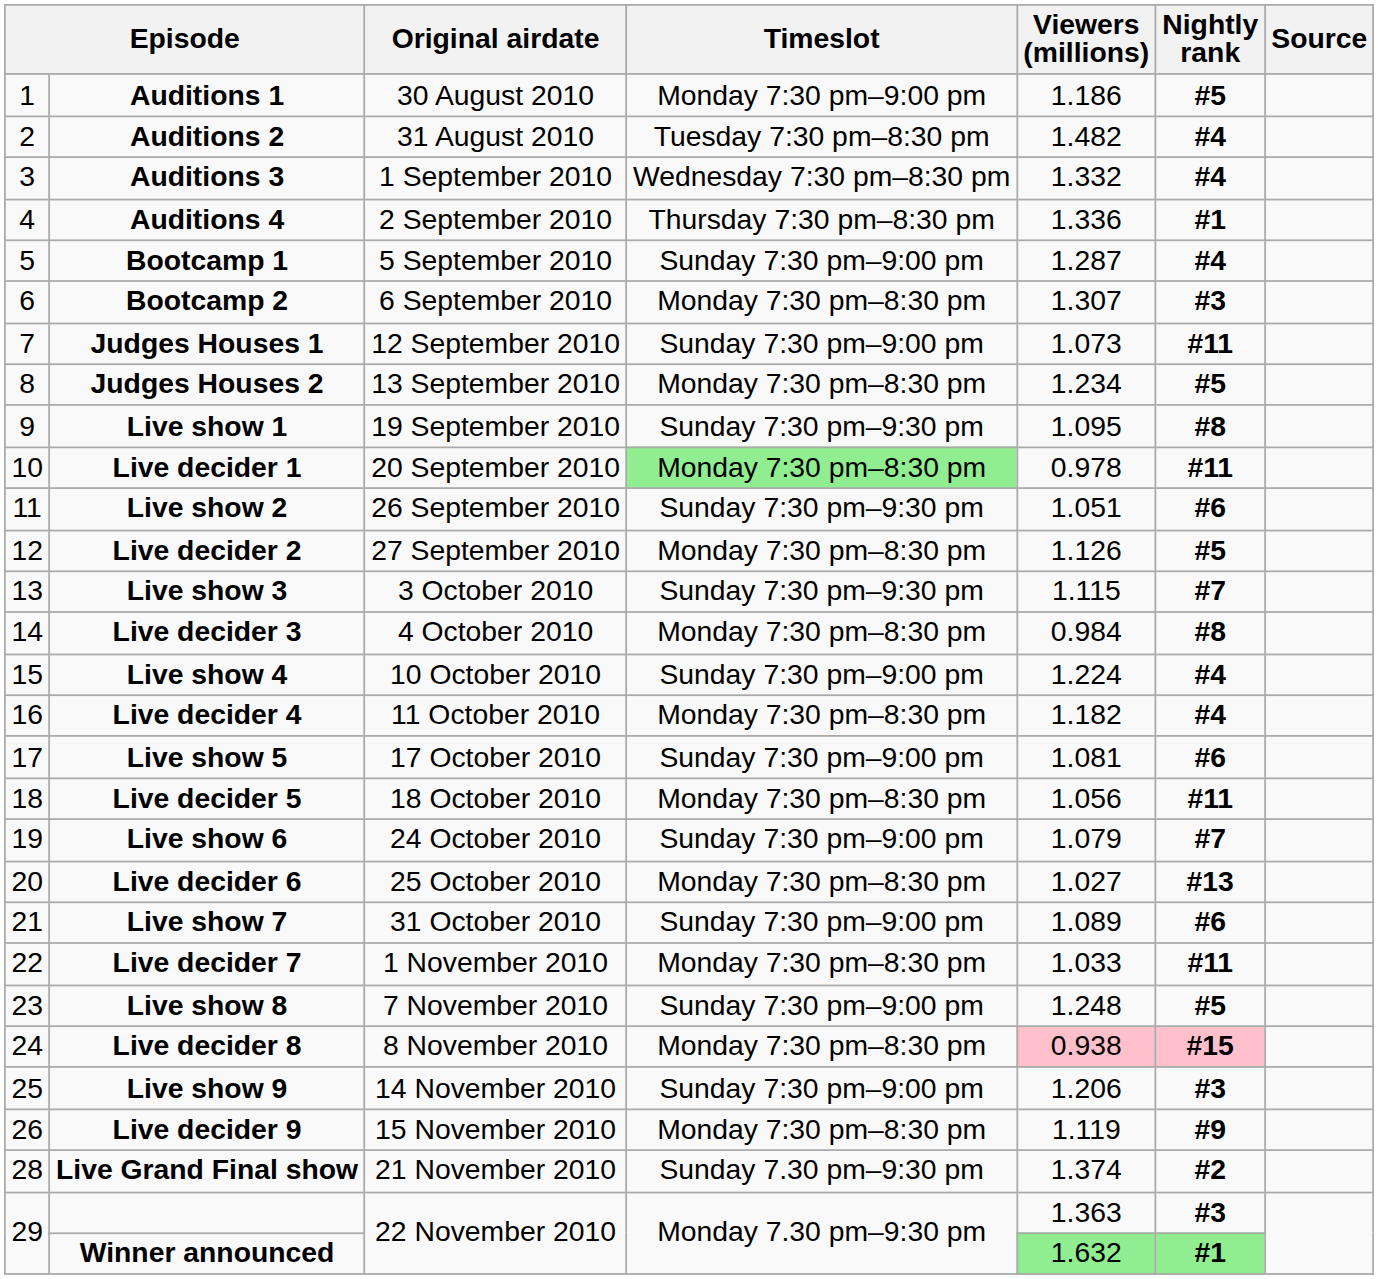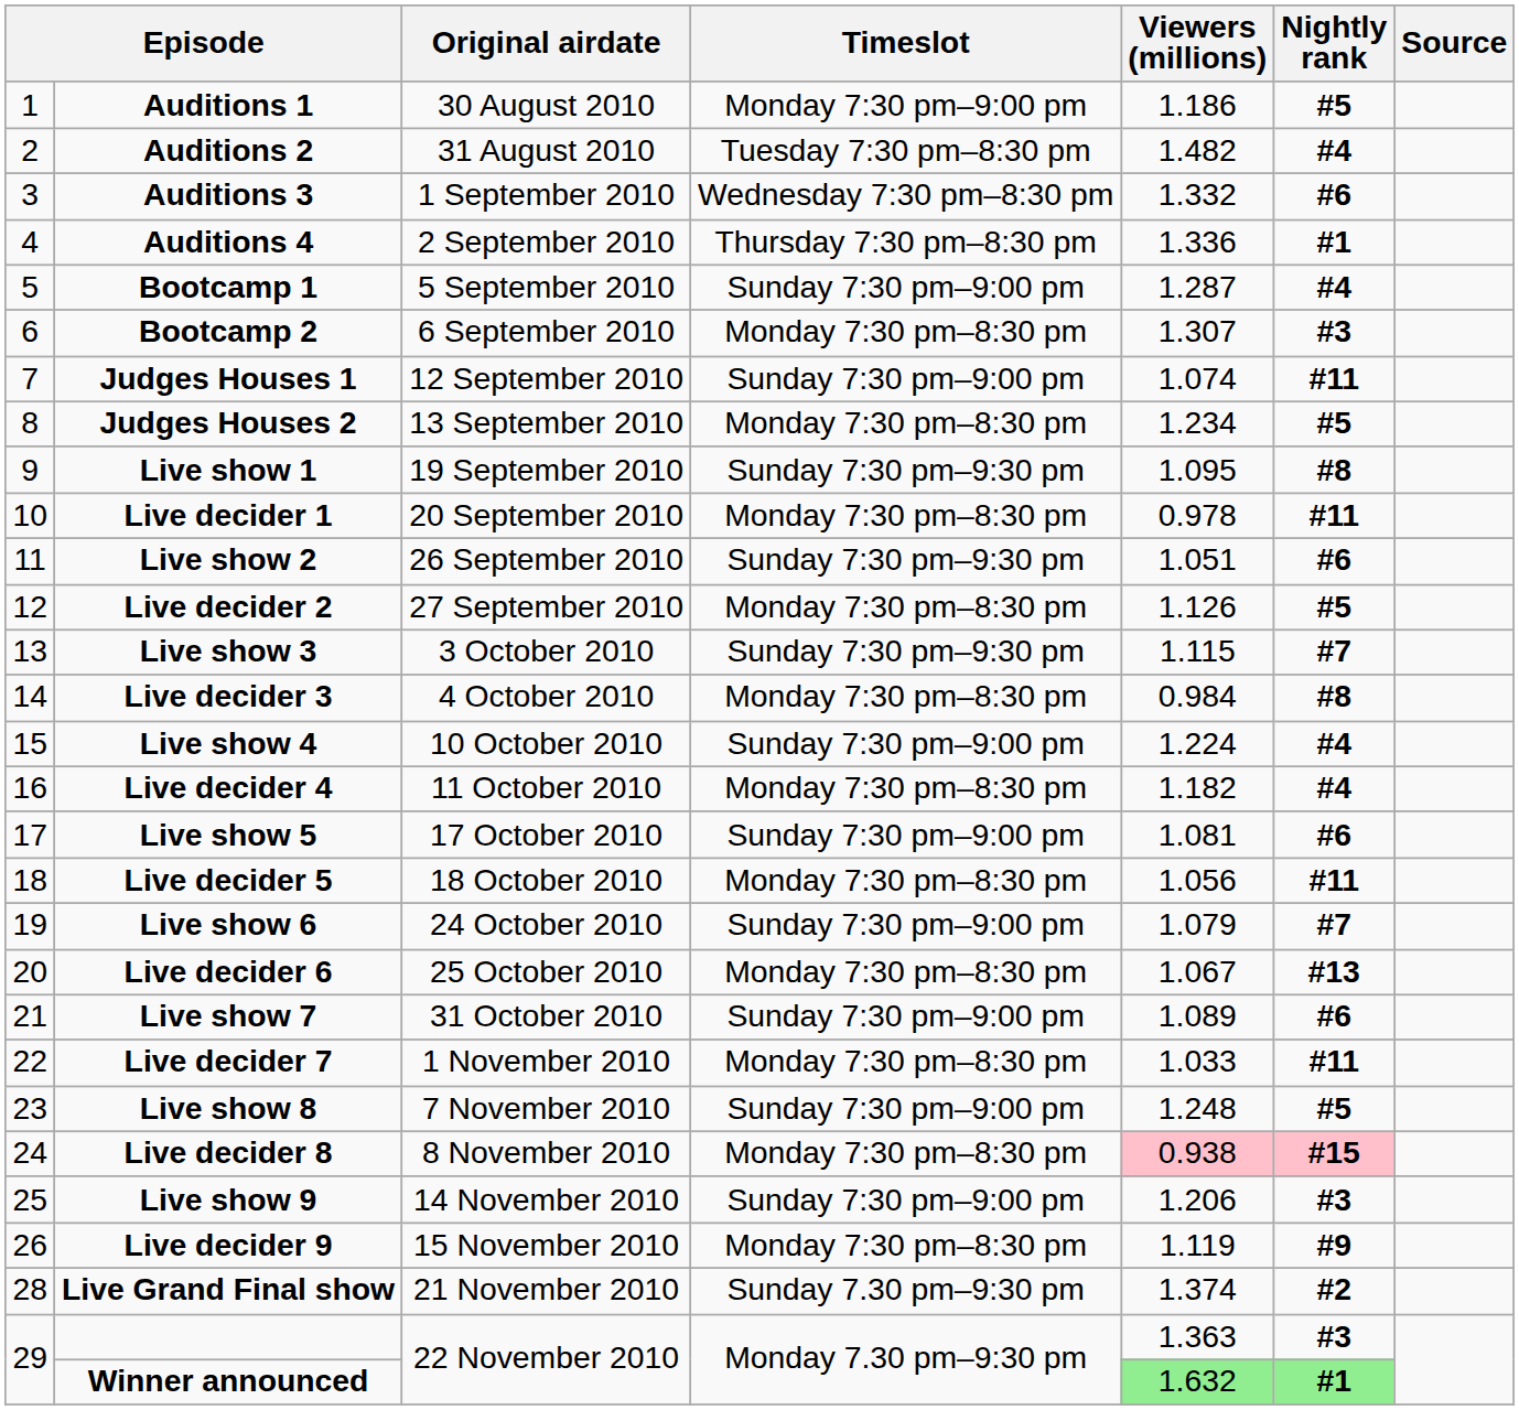 <table class="wikitable plainrowheaders" style="text-align:center; line-height:16px;">
 <tr>
 <th scope="col" colspan="2" bgcolor="lightgrey">Episode</th>
 <th scope="col" bgcolor="lightgrey">Original airdate</th>
 <th scope="col" bgcolor="lightgrey">Timeslot</th>
 <th scope="col" bgcolor="lightgrey">Viewers<br>(millions)</th>
 <th scope="col" bgcolor="lightgrey">Nightly<br>rank</th>
 <th scope="col" bgcolor="lightgrey">Source</th>
 </tr>
 <tr>
 <td>1</td>
 <td><strong>Auditions 1</strong></td>
 <td>30 August 2010</td>
 <td>Monday 7:30 pm–9:00 pm</td>
 <td>1.186</td>
 <td><strong>#5</strong></td>
 <td></td>
 </tr>
 <tr>
 <td>2</td>
 <td><strong>Auditions 2</strong></td>
 <td>31 August 2010</td>
 <td>Tuesday 7:30 pm–8:30 pm</td>
 <td>1.482</td>
 <td><strong>#4</strong></td>
 <td></td>
 </tr>
 <tr>
 <td>3</td>
 <td><strong>Auditions 3</strong></td>
 <td>1 September 2010</td>
 <td>Wednesday 7:30 pm–8:30 pm</td>
 <td>1.332</td>
-<td><strong>#4</strong></td>
+<td><strong>#6</strong></td>
 <td></td>
 </tr>
 <tr>
 <td>4</td>
 <td><strong>Auditions 4</strong></td>
 <td>2 September 2010</td>
 <td>Thursday 7:30 pm–8:30 pm</td>
 <td>1.336</td>
 <td><strong>#1</strong></td>
 <td></td>
 </tr>
 <tr>
 <td>5</td>
 <td><strong>Bootcamp 1</strong></td>
 <td>5 September 2010</td>
 <td>Sunday 7:30 pm–9:00 pm</td>
 <td>1.287</td>
 <td><strong>#4</strong></td>
 <td></td>
 </tr>
 <tr>
 <td>6</td>
 <td><strong>Bootcamp 2</strong></td>
 <td>6 September 2010</td>
 <td>Monday 7:30 pm–8:30 pm</td>
 <td>1.307</td>
 <td><strong>#3</strong></td>
 <td></td>
 </tr>
 <tr>
 <td>7</td>
 <td><strong>Judges Houses 1</strong></td>
 <td>12 September 2010</td>
 <td>Sunday 7:30 pm–9:00 pm</td>
-<td>1.073</td>
+<td>1.074</td>
 <td><strong>#11</strong></td>
 <td></td>
 </tr>
 <tr>
 <td>8</td>
 <td><strong>Judges Houses 2</strong></td>
 <td>13 September 2010</td>
 <td>Monday 7:30 pm–8:30 pm</td>
 <td>1.234</td>
 <td><strong>#5</strong></td>
 <td></td>
 </tr>
 <tr>
 <td>9</td>
 <td><strong>Live show 1</strong></td>
 <td>19 September 2010</td>
 <td>Sunday 7:30 pm–9:30 pm</td>
 <td>1.095</td>
 <td><strong>#8</strong></td>
 <td></td>
 </tr>
 <tr>
 <td>10</td>
 <td><strong>Live decider 1</strong></td>
 <td>20 September 2010</td>
-<td style="background: lightgreen;">Monday 7:30 pm–8:30 pm</td>
+<td>Monday 7:30 pm–8:30 pm</td>
 <td>0.978</td>
 <td><strong>#11</strong></td>
 <td></td>
 </tr>
 <tr>
 <td>11</td>
 <td><strong>Live show 2</strong></td>
 <td>26 September 2010</td>
 <td>Sunday 7:30 pm–9:30 pm</td>
 <td>1.051</td>
 <td><strong>#6</strong></td>
 <td></td>
 </tr>
 <tr>
 <td>12</td>
 <td><strong>Live decider 2</strong></td>
 <td>27 September 2010</td>
 <td>Monday 7:30 pm–8:30 pm</td>
 <td>1.126</td>
 <td><strong>#5</strong></td>
 <td></td>
 </tr>
 <tr>
 <td>13</td>
 <td><strong>Live show 3</strong></td>
 <td>3 October 2010</td>
 <td>Sunday 7:30 pm–9:30 pm</td>
 <td>1.115</td>
 <td><strong>#7</strong></td>
 <td></td>
 </tr>
 <tr>
 <td>14</td>
 <td><strong>Live decider 3</strong></td>
 <td>4 October 2010</td>
 <td>Monday 7:30 pm–8:30 pm</td>
 <td>0.984</td>
 <td><strong>#8</strong></td>
 <td></td>
 </tr>
 <tr>
 <td>15</td>
 <td><strong>Live show 4</strong></td>
 <td>10 October 2010</td>
 <td>Sunday 7:30 pm–9:00 pm</td>
 <td>1.224</td>
 <td><strong>#4</strong></td>
 <td></td>
 </tr>
 <tr>
 <td>16</td>
 <td><strong>Live decider 4</strong></td>
 <td>11 October 2010</td>
 <td>Monday 7:30 pm–8:30 pm</td>
 <td>1.182</td>
 <td><strong>#4</strong></td>
 <td></td>
 </tr>
 <tr>
 <td>17</td>
 <td><strong>Live show 5</strong></td>
 <td>17 October 2010</td>
 <td>Sunday 7:30 pm–9:00 pm</td>
 <td>1.081</td>
 <td><strong>#6</strong></td>
 <td></td>
 </tr>
 <tr>
 <td>18</td>
 <td><strong>Live decider 5</strong></td>
 <td>18 October 2010</td>
 <td>Monday 7:30 pm–8:30 pm</td>
 <td>1.056</td>
 <td><strong>#11</strong></td>
 <td></td>
 </tr>
 <tr>
 <td>19</td>
 <td><strong>Live show 6</strong></td>
 <td>24 October 2010</td>
 <td>Sunday 7:30 pm–9:00 pm</td>
 <td>1.079</td>
 <td><strong>#7</strong></td>
 <td></td>
 </tr>
 <tr>
 <td>20</td>
 <td><strong>Live decider 6</strong></td>
 <td>25 October 2010</td>
 <td>Monday 7:30 pm–8:30 pm</td>
-<td>1.027</td>
+<td>1.067</td>
 <td><strong>#13</strong></td>
 <td></td>
 </tr>
 <tr>
 <td>21</td>
 <td><strong>Live show 7</strong></td>
 <td>31 October 2010</td>
 <td>Sunday 7:30 pm–9:00 pm</td>
 <td>1.089</td>
 <td><strong>#6</strong></td>
 <td></td>
 </tr>
 <tr>
 <td>22</td>
 <td><strong>Live decider 7</strong></td>
 <td>1 November 2010</td>
 <td>Monday 7:30 pm–8:30 pm</td>
 <td>1.033</td>
 <td><strong>#11</strong></td>
 <td></td>
 </tr>
 <tr>
 <td>23</td>
 <td><strong>Live show 8</strong></td>
 <td>7 November 2010</td>
 <td>Sunday 7:30 pm–9:00 pm</td>
 <td>1.248</td>
 <td><strong>#5</strong></td>
 <td></td>
 </tr>
 <tr>
 <td>24</td>
 <td><strong>Live decider 8</strong></td>
 <td>8 November 2010</td>
 <td>Monday 7:30 pm–8:30 pm</td>
 <td style="background:#FFC0CB">0.938</td>
 <td style="background:#FFC0CB"><strong>#15</strong></td>
 <td></td>
 </tr>
 <tr>
 <td>25</td>
 <td><strong>Live show 9</strong></td>
 <td>14 November 2010</td>
 <td>Sunday 7:30 pm–9:00 pm</td>
 <td>1.206</td>
 <td><strong>#3</strong></td>
 <td></td>
 </tr>
 <tr>
 <td>26</td>
 <td><strong>Live decider 9</strong></td>
 <td>15 November 2010</td>
 <td>Monday 7:30 pm–8:30 pm</td>
 <td>1.119</td>
 <td><strong>#9</strong></td>
 <td></td>
 </tr>
 <tr>
 <td>28</td>
 <td><strong>Live Grand Final show</strong></td>
 <td>21 November 2010</td>
 <td>Sunday 7.30 pm–9:30 pm</td>
 <td>1.374</td>
 <td><strong>#2</strong></td>
 <td></td>
 </tr>
 <tr>
 <td rowspan="2">29</td>
 <td></td>
 <td rowspan="2">22 November 2010</td>
 <td rowspan="2">Monday 7.30 pm–9:30 pm</td>
 <td>1.363</td>
 <td><strong>#3</strong></td>
 <td rowspan="2"></td>
 </tr>
 <tr>
 <td><strong>Winner announced</strong></td>
 <td style="background:#90EE90">1.632</td>
 <td style="background:#90EE90"><strong>#1</strong></td>
 </tr>
 </table>
